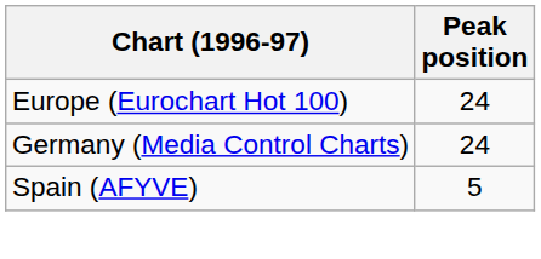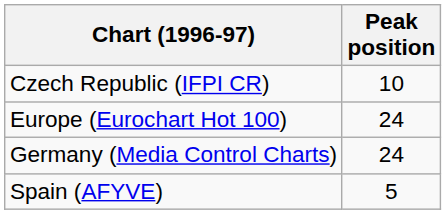 <table class="wikitable">
 <tr>
 <th>Chart (1996-97)</th>
 <th>Peak<br>position</th>
+</tr>
+<tr>
+<td>Czech Republic (<a href='#'>IFPI CR</a>)</td>
+<td align="center">10</td>
 </tr>
 <tr>
 <td>Europe (<a href='#'>Eurochart Hot 100</a>)</td>
 <td align="center">24</td>
 </tr>
 <tr>
 <td>Germany (<a href='#'>Media Control Charts</a>) </td>
 <td align="center">24</td>
 </tr>
 <tr>
 <td>Spain (<a href='#'>AFYVE</a>)</td>
 <td align="center">5</td>
 </tr>
 </table>
